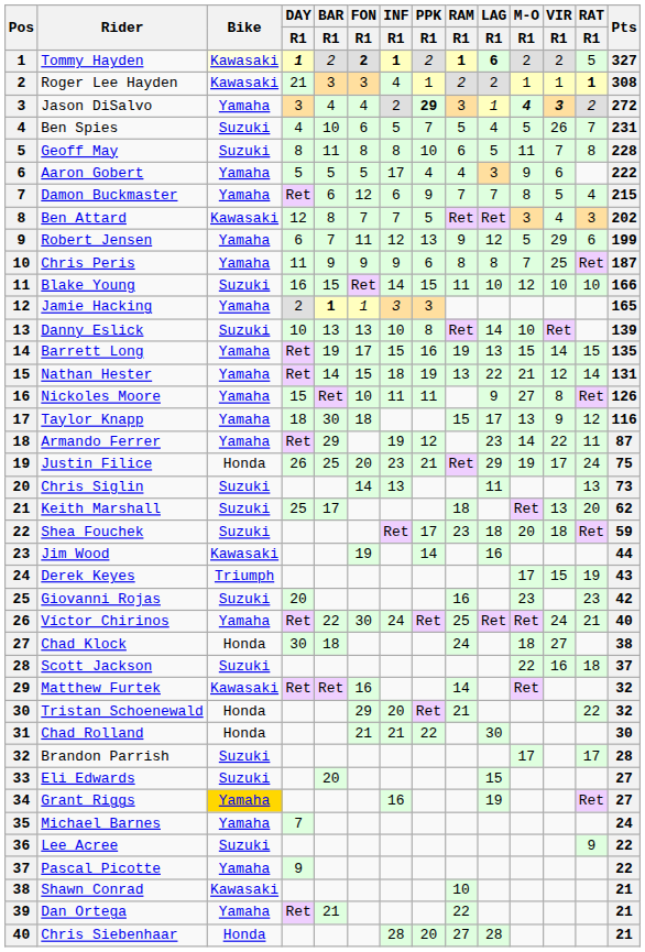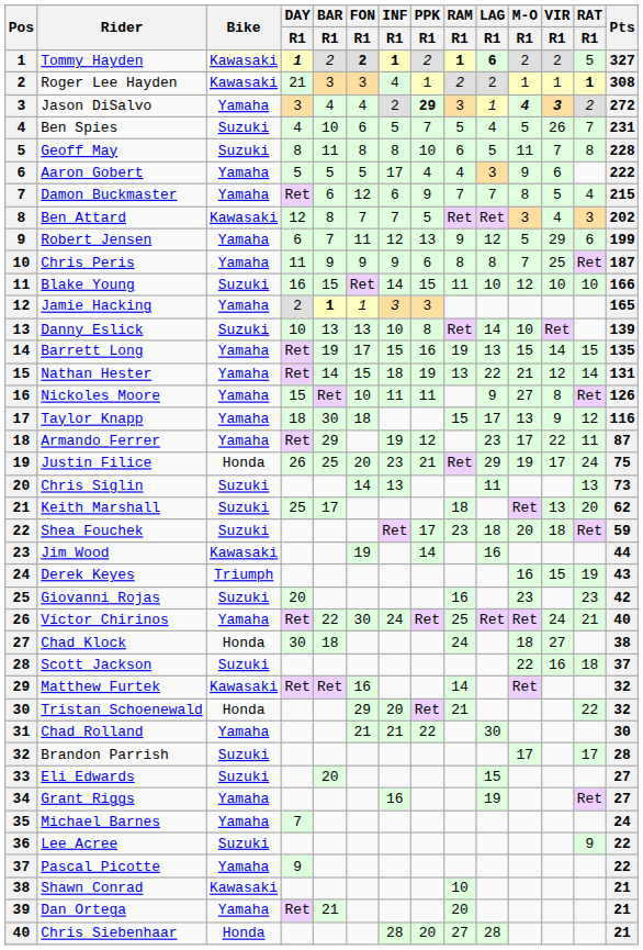 <table class="wikitable" style="font-size: 85%; text-align: center">
 <tr valign="top">
 <th valign="middle" rowspan=2>Pos</th>
 <th valign="middle" rowspan=2>Rider</th>
 <th valign="middle" rowspan=2>Bike</th>
 <th>DAY<br></th>
 <th>BAR<br></th>
 <th>FON<br></th>
 <th>INF<br></th>
 <th>PPK<br></th>
 <th>RAM<br></th>
 <th>LAG<br></th>
 <th>M-O<br></th>
 <th>VIR<br></th>
 <th>RAT<br></th>
 <th valign="middle" rowspan=2>Pts</th>
 </tr>
 <tr>
 <th>R1</th>
 <th>R1</th>
 <th>R1</th>
 <th>R1</th>
 <th>R1</th>
 <th>R1</th>
 <th>R1</th>
 <th>R1</th>
 <th>R1</th>
 <th>R1</th>
 </tr>
 <tr>
 <th>1</th>
 <td align="left"> <a href='#'>Tommy Hayden</a></td>
 <td style="background: lightyellow;"><a href='#'>Kawasaki</a></td>
 <td style="background:#ffffbf;"><strong><em>1</em></strong></td>
 <td style="background:#dfdfdf;"><em>2</em></td>
 <td style="background:#dfdfdf;"><strong>2</strong></td>
 <td style="background:#ffffbf;"><strong>1</strong></td>
 <td style="background:#dfdfdf;"><em>2</em></td>
 <td style="background:#ffffbf;"><strong>1</strong></td>
 <td style="background:#dfffdf;"><strong>6</strong></td>
 <td style="background:#dfdfdf;">2</td>
 <td style="background:#dfdfdf;">2</td>
 <td style="background:#dfffdf;">5</td>
 <th>327</th>
 </tr>
 <tr>
 <th>2</th>
 <td align="left"> Roger Lee Hayden</td>
 <td><a href='#'>Kawasaki</a></td>
 <td style="background:#dfffdf;">21</td>
 <td style="background:#ffdf9f;">3</td>
 <td style="background:#ffdf9f;">3</td>
 <td style="background:#dfffdf;">4</td>
 <td style="background:#ffffbf;">1</td>
 <td style="background:#dfdfdf;"><em>2</em></td>
 <td style="background:#dfdfdf;">2</td>
 <td style="background:#ffffbf;">1</td>
 <td style="background:#ffffbf;">1</td>
 <td style="background:#ffffbf;"><strong>1</strong></td>
 <th>308</th>
 </tr>
 <tr>
 <th>3</th>
 <td align="left"> Jason DiSalvo</td>
 <td><a href='#'>Yamaha</a></td>
 <td style="background:#ffdf9f;">3</td>
 <td style="background:#dfffdf;">4</td>
 <td style="background:#dfffdf;">4</td>
 <td style="background:#dfdfdf;">2</td>
 <td style="background:#dfffdf;"><strong>29</strong></td>
 <td style="background:#ffdf9f;">3</td>
 <td style="background:#ffffbf;"><em>1</em></td>
 <td style="background:#dfffdf;"><strong><em>4</em></strong></td>
 <td style="background:#ffdf9f;"><strong><em>3</em></strong></td>
 <td style="background:#dfdfdf;"><em>2</em></td>
 <th>272</th>
 </tr>
 <tr>
 <th>4</th>
 <td align="left"> Ben Spies</td>
 <td><a href='#'>Suzuki</a></td>
 <td style="background:#dfffdf;">4</td>
 <td style="background:#dfffdf;">10</td>
 <td style="background:#dfffdf;">6</td>
 <td style="background:#dfffdf;">5</td>
 <td style="background:#dfffdf;">7</td>
 <td style="background:#dfffdf;">5</td>
 <td style="background:#dfffdf;">4</td>
 <td style="background:#dfffdf;">5</td>
 <td style="background:#dfffdf;">26</td>
 <td style="background:#dfffdf;">7</td>
 <th>231</th>
 </tr>
 <tr>
 <th>5</th>
 <td align="left"> <a href='#'>Geoff May</a></td>
 <td><a href='#'>Suzuki</a></td>
 <td style="background:#dfffdf;">8</td>
 <td style="background:#dfffdf;">11</td>
 <td style="background:#dfffdf;">8</td>
 <td style="background:#dfffdf;">8</td>
 <td style="background:#dfffdf;">10</td>
 <td style="background:#dfffdf;">6</td>
 <td style="background:#dfffdf;">5</td>
 <td style="background:#dfffdf;">11</td>
 <td style="background:#dfffdf;">7</td>
 <td style="background:#dfffdf;">8</td>
 <th>228</th>
 </tr>
 <tr>
 <th>6</th>
 <td align="left"> <a href='#'>Aaron Gobert</a></td>
 <td><a href='#'>Yamaha</a></td>
 <td style="background:#dfffdf;">5</td>
 <td style="background:#dfffdf;">5</td>
 <td style="background:#dfffdf;">5</td>
 <td style="background:#dfffdf;">17</td>
 <td style="background:#dfffdf;">4</td>
 <td style="background:#dfffdf;">4</td>
 <td style="background:#ffdf9f;">3</td>
 <td style="background:#dfffdf;">9</td>
 <td style="background:#dfffdf;">6</td>
 <td></td>
 <th>222</th>
 </tr>
 <tr>
 <th>7</th>
 <td align="left"> <a href='#'>Damon Buckmaster</a></td>
 <td><a href='#'>Yamaha</a></td>
 <td style="background:#efcfff;">Ret</td>
 <td style="background:#dfffdf;">6</td>
 <td style="background:#dfffdf;">12</td>
 <td style="background:#dfffdf;">6</td>
 <td style="background:#dfffdf;">9</td>
 <td style="background:#dfffdf;">7</td>
 <td style="background:#dfffdf;">7</td>
 <td style="background:#dfffdf;">8</td>
 <td style="background:#dfffdf;">5</td>
 <td style="background:#dfffdf;">4</td>
 <th>215</th>
 </tr>
 <tr>
 <th>8</th>
 <td align="left"> <a href='#'>Ben Attard</a></td>
 <td><a href='#'>Kawasaki</a></td>
 <td style="background:#dfffdf;">12</td>
 <td style="background:#dfffdf;">8</td>
 <td style="background:#dfffdf;">7</td>
 <td style="background:#dfffdf;">7</td>
 <td style="background:#dfffdf;">5</td>
 <td style="background:#efcfff;">Ret</td>
 <td style="background:#efcfff;">Ret</td>
 <td style="background:#ffdf9f;">3</td>
 <td style="background:#dfffdf;">4</td>
 <td style="background:#ffdf9f;">3</td>
 <th>202</th>
 </tr>
 <tr>
 <th>9</th>
 <td align="left"> <a href='#'>Robert Jensen</a></td>
 <td><a href='#'>Yamaha</a></td>
 <td style="background:#dfffdf;">6</td>
 <td style="background:#dfffdf;">7</td>
 <td style="background:#dfffdf;">11</td>
 <td style="background:#dfffdf;">12</td>
 <td style="background:#dfffdf;">13</td>
 <td style="background:#dfffdf;">9</td>
 <td style="background:#dfffdf;">12</td>
 <td style="background:#dfffdf;">5</td>
 <td style="background:#dfffdf;">29</td>
 <td style="background:#dfffdf;">6</td>
 <th>199</th>
 </tr>
 <tr>
 <th>10</th>
 <td align="left"> <a href='#'>Chris Peris</a></td>
 <td><a href='#'>Yamaha</a></td>
 <td style="background:#dfffdf;">11</td>
 <td style="background:#dfffdf;">9</td>
 <td style="background:#dfffdf;">9</td>
 <td style="background:#dfffdf;">9</td>
 <td style="background:#dfffdf;">6</td>
 <td style="background:#dfffdf;">8</td>
 <td style="background:#dfffdf;">8</td>
 <td style="background:#dfffdf;">7</td>
 <td style="background:#dfffdf;">25</td>
 <td style="background:#efcfff;">Ret</td>
 <th>187</th>
 </tr>
 <tr>
 <th>11</th>
 <td align="left"> <a href='#'>Blake Young</a></td>
 <td><a href='#'>Suzuki</a></td>
 <td style="background:#dfffdf;">16</td>
 <td style="background:#dfffdf;">15</td>
 <td style="background:#efcfff;">Ret</td>
 <td style="background:#dfffdf;">14</td>
 <td style="background:#dfffdf;">15</td>
 <td style="background:#dfffdf;">11</td>
 <td style="background:#dfffdf;">10</td>
 <td style="background:#dfffdf;">12</td>
 <td style="background:#dfffdf;">10</td>
 <td style="background:#dfffdf;">10</td>
 <th>166</th>
 </tr>
 <tr>
 <th>12</th>
 <td align="left"> <a href='#'>Jamie Hacking</a></td>
 <td><a href='#'>Yamaha</a></td>
 <td style="background:#dfdfdf;">2</td>
 <td style="background:#ffffbf;"><strong>1</strong></td>
 <td style="background:#ffffbf;"><em>1</em></td>
 <td style="background:#ffdf9f;"><em>3</em></td>
 <td style="background:#ffdf9f;">3</td>
 <td></td>
 <td></td>
 <td></td>
 <td></td>
 <td></td>
 <th>165</th>
 </tr>
 <tr>
 <th>13</th>
 <td align="left"> <a href='#'>Danny Eslick</a></td>
 <td><a href='#'>Suzuki</a></td>
 <td style="background:#dfffdf;">10</td>
 <td style="background:#dfffdf;">13</td>
 <td style="background:#dfffdf;">13</td>
 <td style="background:#dfffdf;">10</td>
 <td style="background:#dfffdf;">8</td>
 <td style="background:#efcfff;">Ret</td>
 <td style="background:#dfffdf;">14</td>
 <td style="background:#dfffdf;">10</td>
 <td style="background:#efcfff;">Ret</td>
 <td></td>
 <th>139</th>
 </tr>
 <tr>
 <th>14</th>
 <td align="left"> <a href='#'>Barrett Long</a></td>
 <td><a href='#'>Yamaha</a></td>
 <td style="background:#efcfff;">Ret</td>
 <td style="background:#dfffdf;">19</td>
 <td style="background:#dfffdf;">17</td>
 <td style="background:#dfffdf;">15</td>
 <td style="background:#dfffdf;">16</td>
 <td style="background:#dfffdf;">19</td>
 <td style="background:#dfffdf;">13</td>
 <td style="background:#dfffdf;">15</td>
 <td style="background:#dfffdf;">14</td>
 <td style="background:#dfffdf;">15</td>
 <th>135</th>
 </tr>
 <tr>
 <th>15</th>
 <td align="left"> <a href='#'>Nathan Hester</a></td>
 <td><a href='#'>Yamaha</a></td>
 <td style="background:#efcfff;">Ret</td>
 <td style="background:#dfffdf;">14</td>
 <td style="background:#dfffdf;">15</td>
 <td style="background:#dfffdf;">18</td>
 <td style="background:#dfffdf;">19</td>
 <td style="background:#dfffdf;">13</td>
 <td style="background:#dfffdf;">22</td>
 <td style="background:#dfffdf;">21</td>
 <td style="background:#dfffdf;">12</td>
 <td style="background:#dfffdf;">14</td>
 <th>131</th>
 </tr>
 <tr>
 <th>16</th>
 <td align="left"> <a href='#'>Nickoles Moore</a></td>
 <td><a href='#'>Yamaha</a></td>
 <td style="background:#dfffdf;">15</td>
 <td style="background:#efcfff;">Ret</td>
 <td style="background:#dfffdf;">10</td>
 <td style="background:#dfffdf;">11</td>
 <td style="background:#dfffdf;">11</td>
 <td></td>
 <td style="background:#dfffdf;">9</td>
 <td style="background:#dfffdf;">27</td>
 <td style="background:#dfffdf;">8</td>
 <td style="background:#efcfff;">Ret</td>
 <th>126</th>
 </tr>
 <tr>
 <th>17</th>
 <td align="left"> <a href='#'>Taylor Knapp</a></td>
 <td><a href='#'>Yamaha</a></td>
 <td style="background:#dfffdf;">18</td>
 <td style="background:#dfffdf;">30</td>
 <td style="background:#dfffdf;">18</td>
 <td></td>
 <td></td>
 <td style="background:#dfffdf;">15</td>
 <td style="background:#dfffdf;">17</td>
 <td style="background:#dfffdf;">13</td>
 <td style="background:#dfffdf;">9</td>
 <td style="background:#dfffdf;">12</td>
 <th>116</th>
 </tr>
 <tr>
 <th>18</th>
 <td align="left"> <a href='#'>Armando Ferrer</a></td>
 <td><a href='#'>Yamaha</a></td>
 <td style="background:#efcfff;">Ret</td>
 <td style="background:#dfffdf;">29</td>
 <td></td>
 <td style="background:#dfffdf;">19</td>
 <td style="background:#dfffdf;">12</td>
 <td></td>
 <td style="background:#dfffdf;">23</td>
-<td style="background:#dfffdf;">14</td>
+<td style="background:#dfffdf;">17</td>
 <td style="background:#dfffdf;">22</td>
 <td style="background:#dfffdf;">11</td>
 <th>87</th>
 </tr>
 <tr>
 <th>19</th>
 <td align="left"> <a href='#'>Justin Filice</a></td>
 <td>Honda</td>
 <td style="background:#dfffdf;">26</td>
 <td style="background:#dfffdf;">25</td>
 <td style="background:#dfffdf;">20</td>
 <td style="background:#dfffdf;">23</td>
 <td style="background:#dfffdf;">21</td>
 <td style="background:#efcfff;">Ret</td>
 <td style="background:#dfffdf;">29</td>
 <td style="background:#dfffdf;">19</td>
 <td style="background:#dfffdf;">17</td>
 <td style="background:#dfffdf;">24</td>
 <th>75</th>
 </tr>
 <tr>
 <th>20</th>
 <td align="left"> <a href='#'>Chris Siglin</a></td>
 <td><a href='#'>Suzuki</a></td>
 <td></td>
 <td></td>
 <td style="background:#dfffdf;">14</td>
 <td style="background:#dfffdf;">13</td>
 <td></td>
 <td></td>
 <td style="background:#dfffdf;">11</td>
 <td></td>
 <td></td>
 <td style="background:#dfffdf;">13</td>
 <th>73</th>
 </tr>
 <tr>
 <th>21</th>
 <td align="left"> <a href='#'>Keith Marshall</a></td>
 <td><a href='#'>Suzuki</a></td>
 <td style="background:#dfffdf;">25</td>
 <td style="background:#dfffdf;">17</td>
 <td></td>
 <td></td>
 <td></td>
 <td style="background:#dfffdf;">18</td>
 <td></td>
 <td style="background:#efcfff;">Ret</td>
 <td style="background:#dfffdf;">13</td>
 <td style="background:#dfffdf;">20</td>
 <th>62</th>
 </tr>
 <tr>
 <th>22</th>
 <td align="left"> <a href='#'>Shea Fouchek</a></td>
 <td><a href='#'>Suzuki</a></td>
 <td></td>
 <td></td>
 <td></td>
 <td style="background:#efcfff;">Ret</td>
 <td style="background:#dfffdf;">17</td>
 <td style="background:#dfffdf;">23</td>
 <td style="background:#dfffdf;">18</td>
 <td style="background:#dfffdf;">20</td>
 <td style="background:#dfffdf;">18</td>
 <td style="background:#efcfff;">Ret</td>
 <th>59</th>
 </tr>
 <tr>
 <th>23</th>
 <td align="left"> <a href='#'>Jim Wood</a></td>
 <td><a href='#'>Kawasaki</a></td>
 <td></td>
 <td></td>
 <td style="background:#dfffdf;">19</td>
 <td></td>
 <td style="background:#dfffdf;">14</td>
 <td></td>
 <td style="background:#dfffdf;">16</td>
 <td></td>
 <td></td>
 <td></td>
 <th>44</th>
 </tr>
 <tr>
 <th>24</th>
 <td align="left"> <a href='#'>Derek Keyes</a></td>
 <td><a href='#'>Triumph</a></td>
 <td></td>
 <td></td>
 <td></td>
 <td></td>
 <td></td>
 <td></td>
 <td></td>
-<td style="background:#dfffdf;">17</td>
+<td style="background:#dfffdf;">16</td>
 <td style="background:#dfffdf;">15</td>
 <td style="background:#dfffdf;">19</td>
 <th>43</th>
 </tr>
 <tr>
 <th>25</th>
 <td align="left"> <a href='#'>Giovanni Rojas</a></td>
 <td><a href='#'>Suzuki</a></td>
 <td style="background:#dfffdf;">20</td>
 <td></td>
 <td></td>
 <td></td>
 <td></td>
 <td style="background:#dfffdf;">16</td>
 <td></td>
 <td style="background:#dfffdf;">23</td>
 <td></td>
 <td style="background:#dfffdf;">23</td>
 <th>42</th>
 </tr>
 <tr>
 <th>26</th>
 <td align="left"> <a href='#'>Víctor Chirinos</a></td>
 <td><a href='#'>Yamaha</a></td>
 <td style="background:#efcfff;">Ret</td>
 <td style="background:#dfffdf;">22</td>
 <td style="background:#dfffdf;">30</td>
 <td style="background:#dfffdf;">24</td>
 <td style="background:#efcfff;">Ret</td>
 <td style="background:#dfffdf;">25</td>
 <td style="background:#efcfff;">Ret</td>
 <td style="background:#efcfff;">Ret</td>
 <td style="background:#dfffdf;">24</td>
 <td style="background:#dfffdf;">21</td>
 <th>40</th>
 </tr>
 <tr>
 <th>27</th>
 <td align="left"> <a href='#'>Chad Klock</a></td>
 <td>Honda</td>
 <td style="background:#dfffdf;">30</td>
 <td style="background:#dfffdf;">18</td>
 <td></td>
 <td></td>
 <td></td>
 <td style="background:#dfffdf;">24</td>
 <td></td>
 <td style="background:#dfffdf;">18</td>
 <td style="background:#dfffdf;">27</td>
 <td></td>
 <th>38</th>
 </tr>
 <tr>
 <th>28</th>
 <td align="left"> <a href='#'>Scott Jackson</a></td>
 <td><a href='#'>Suzuki</a></td>
 <td></td>
 <td></td>
 <td></td>
 <td></td>
 <td></td>
 <td></td>
 <td></td>
 <td style="background:#dfffdf;">22</td>
 <td style="background:#dfffdf;">16</td>
 <td style="background:#dfffdf;">18</td>
 <th>37</th>
 </tr>
 <tr>
 <th>29</th>
 <td align="left"> <a href='#'>Matthew Furtek</a></td>
 <td><a href='#'>Kawasaki</a></td>
 <td style="background:#efcfff;">Ret</td>
 <td style="background:#efcfff;">Ret</td>
 <td style="background:#dfffdf;">16</td>
 <td></td>
 <td></td>
 <td style="background:#dfffdf;">14</td>
 <td></td>
 <td style="background:#efcfff;">Ret</td>
 <td></td>
 <td></td>
 <th>32</th>
 </tr>
 <tr>
 <th>30</th>
 <td align="left"> <a href='#'>Tristan Schoenewald</a></td>
 <td>Honda</td>
 <td></td>
 <td></td>
 <td style="background:#dfffdf;">29</td>
 <td style="background:#dfffdf;">20</td>
 <td style="background:#efcfff;">Ret</td>
 <td style="background:#dfffdf;">21</td>
 <td></td>
 <td></td>
 <td></td>
 <td style="background:#dfffdf;">22</td>
 <th>32</th>
 </tr>
 <tr>
 <th>31</th>
 <td align="left"> <a href='#'>Chad Rolland</a></td>
-<td>Honda</td>
+<td><a href='#'>Yamaha</a></td>
 <td></td>
 <td></td>
 <td style="background:#dfffdf;">21</td>
 <td style="background:#dfffdf;">21</td>
 <td style="background:#dfffdf;">22</td>
 <td></td>
 <td style="background:#dfffdf;">30</td>
 <td></td>
 <td></td>
 <td></td>
 <th>30</th>
 </tr>
 <tr>
 <th>32</th>
 <td align="left"> Brandon Parrish</td>
 <td><a href='#'>Suzuki</a></td>
 <td></td>
 <td></td>
 <td></td>
 <td></td>
 <td></td>
 <td></td>
 <td></td>
 <td style="background:#dfffdf;">17</td>
 <td></td>
 <td style="background:#dfffdf;">17</td>
 <th>28</th>
 </tr>
 <tr>
 <th>33</th>
 <td align="left"> <a href='#'>Eli Edwards</a></td>
 <td><a href='#'>Suzuki</a></td>
 <td></td>
 <td style="background:#dfffdf;">20</td>
 <td></td>
 <td></td>
 <td></td>
 <td></td>
 <td style="background:#dfffdf;">15</td>
 <td></td>
 <td></td>
 <td></td>
 <th>27</th>
 </tr>
 <tr>
 <th>34</th>
 <td align="left"> <a href='#'>Grant Riggs</a></td>
-<td style="background: gold;"><a href='#'>Yamaha</a></td>
+<td><a href='#'>Yamaha</a></td>
 <td></td>
 <td></td>
 <td></td>
 <td style="background:#dfffdf;">16</td>
 <td></td>
 <td></td>
 <td style="background:#dfffdf;">19</td>
 <td></td>
 <td></td>
 <td style="background:#efcfff;">Ret</td>
 <th>27</th>
 </tr>
 <tr>
 <th>35</th>
 <td align="left"> <a href='#'>Michael Barnes</a></td>
 <td><a href='#'>Yamaha</a></td>
 <td style="background:#dfffdf;">7</td>
 <td></td>
 <td></td>
 <td></td>
 <td></td>
 <td></td>
 <td></td>
 <td></td>
 <td></td>
 <td></td>
 <th>24</th>
 </tr>
 <tr>
 <th>36</th>
 <td align="left"> <a href='#'>Lee Acree</a></td>
 <td><a href='#'>Suzuki</a></td>
 <td></td>
 <td></td>
 <td></td>
 <td></td>
 <td></td>
 <td></td>
 <td></td>
 <td></td>
 <td></td>
 <td style="background:#dfffdf;">9</td>
 <th>22</th>
 </tr>
 <tr>
 <th>37</th>
 <td align="left"> <a href='#'>Pascal Picotte</a></td>
 <td><a href='#'>Yamaha</a></td>
 <td style="background:#dfffdf;">9</td>
 <td></td>
 <td></td>
 <td></td>
 <td></td>
 <td></td>
 <td></td>
 <td></td>
 <td></td>
 <td></td>
 <th>22</th>
 </tr>
 <tr>
 <th>38</th>
 <td align="left"> <a href='#'>Shawn Conrad</a></td>
 <td><a href='#'>Kawasaki</a></td>
 <td></td>
 <td></td>
 <td></td>
 <td></td>
 <td></td>
 <td style="background:#dfffdf;">10</td>
 <td></td>
 <td></td>
 <td></td>
 <td></td>
 <th>21</th>
 </tr>
 <tr>
 <th>39</th>
 <td align="left"> <a href='#'>Dan Ortega</a></td>
 <td><a href='#'>Yamaha</a></td>
 <td style="background:#efcfff;">Ret</td>
 <td style="background:#dfffdf;">21</td>
 <td></td>
 <td></td>
 <td></td>
-<td style="background:#dfffdf;">22</td>
+<td style="background:#dfffdf;">20</td>
 <td></td>
 <td></td>
 <td></td>
 <td></td>
 <th>21</th>
 </tr>
 <tr>
 <th>40</th>
 <td align="left"> <a href='#'>Chris Siebenhaar</a></td>
 <td><a href='#'>Honda</a></td>
 <td></td>
 <td></td>
 <td></td>
 <td style="background:#dfffdf;">28</td>
 <td style="background:#dfffdf;">20</td>
 <td style="background:#dfffdf;">27</td>
 <td style="background:#dfffdf;">28</td>
 <td></td>
 <td></td>
 <td></td>
 <th>21</th>
 </tr>
 </table>
